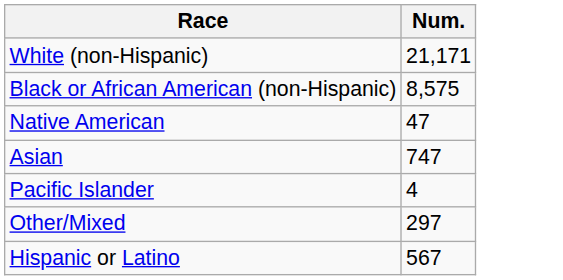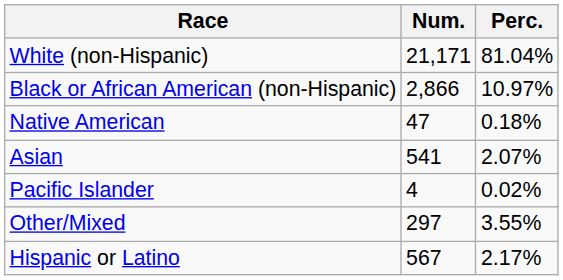 <table class="wikitable">
 <tr>
 <th>Race</th>
 <th>Num.</th>
+<th>Perc.</th>
 </tr>
 <tr>
 <td><a href='#'>White</a> (non-Hispanic)</td>
 <td>21,171</td>
+<td>81.04%</td>
 </tr>
 <tr>
 <td><a href='#'>Black or African American</a> (non-Hispanic)</td>
-<td>8,575</td>
+<td>2,866</td>
+<td>10.97%</td>
 </tr>
 <tr>
 <td><a href='#'>Native American</a></td>
 <td>47</td>
+<td>0.18%</td>
 </tr>
 <tr>
 <td><a href='#'>Asian</a></td>
-<td>747</td>
+<td>541</td>
+<td>2.07%</td>
 </tr>
 <tr>
 <td><a href='#'>Pacific Islander</a></td>
 <td>4</td>
+<td>0.02%</td>
 </tr>
 <tr>
 <td><a href='#'>Other/Mixed</a></td>
 <td>297</td>
+<td>3.55%</td>
 </tr>
 <tr>
 <td><a href='#'>Hispanic</a> or <a href='#'>Latino</a></td>
 <td>567</td>
+<td>2.17%</td>
 </tr>
 </table>
